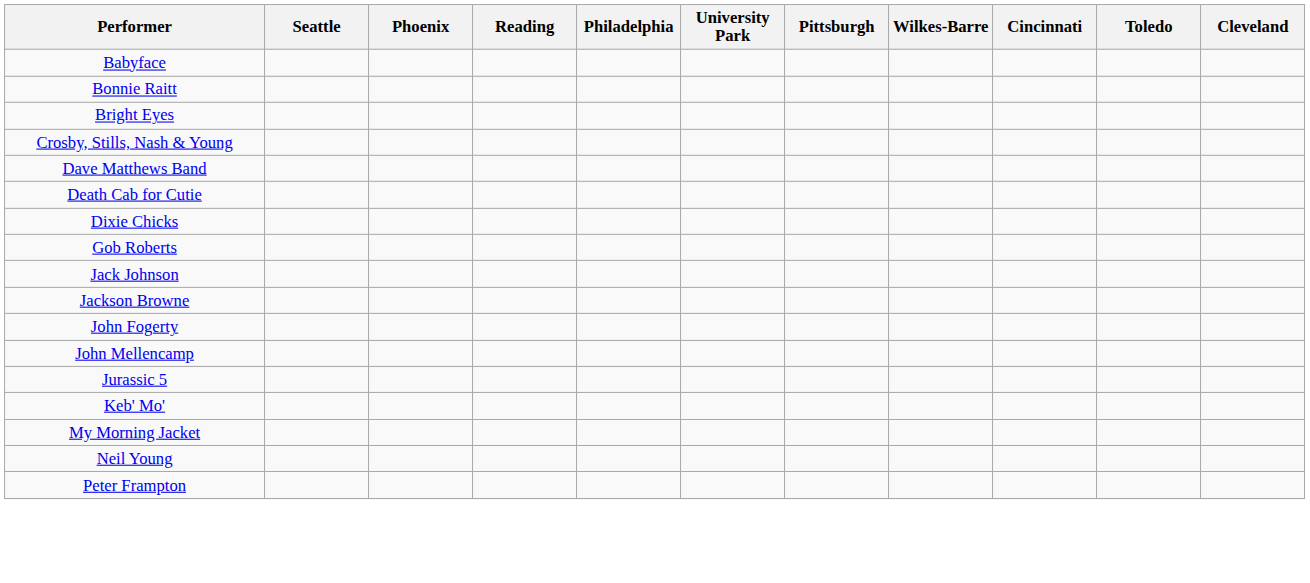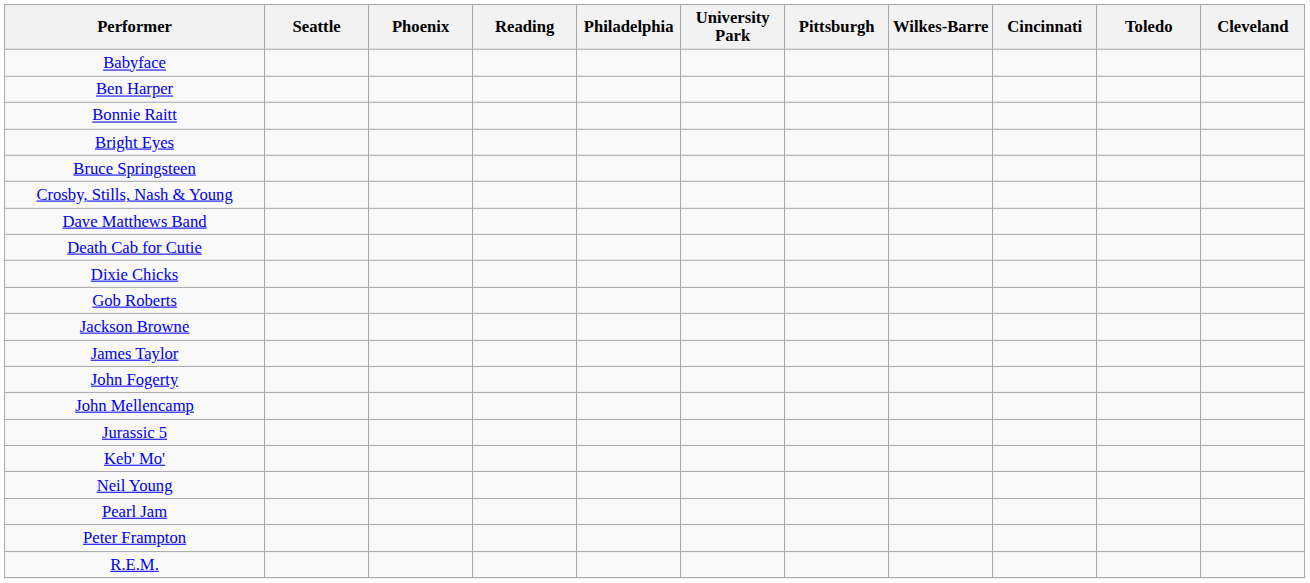 <table class="wikitable"  style="text-align:center; width:99%;">
 <tr>
 <th style="text-align:center; width:20%;">Performer</th>
 <th style="text-align:center; width:8%;">Seattle</th>
 <th style="text-align:center; width:8%;">Phoenix</th>
 <th style="text-align:center; width:8%;">Reading</th>
 <th style="text-align:center; width:8%;">Philadelphia</th>
 <th style="text-align:center; width:8%;">University Park</th>
 <th style="text-align:center; width:8%;">Pittsburgh</th>
 <th style="text-align:center; width:8%;">Wilkes-Barre</th>
 <th style="text-align:center; width:8%;">Cincinnati</th>
 <th style="text-align:center; width:8%;">Toledo</th>
 <th style="text-align:center; width:8%;">Cleveland</th>
 </tr>
 <tr>
 <td><a href='#'>Babyface</a></td>
 <td></td>
 <td></td>
 <td></td>
 <td></td>
 <td></td>
 <td></td>
 <td></td>
 <td></td>
 <td></td>
 <td></td>
 </tr>
 <tr>
+<td><a href='#'>Ben Harper</a></td>
+<td></td>
+<td></td>
+<td></td>
+<td></td>
+<td></td>
+<td></td>
+<td></td>
+<td></td>
+<td></td>
+<td></td>
+</tr>
+<tr>
 <td><a href='#'>Bonnie Raitt</a></td>
 <td></td>
 <td></td>
 <td></td>
 <td></td>
 <td></td>
 <td></td>
 <td></td>
 <td></td>
 <td></td>
 <td></td>
 </tr>
 <tr>
 <td><a href='#'>Bright Eyes</a></td>
+<td></td>
+<td></td>
+<td></td>
+<td></td>
+<td></td>
+<td></td>
+<td></td>
+<td></td>
+<td></td>
+<td></td>
+</tr>
+<tr>
+<td><a href='#'>Bruce Springsteen</a></td>
 <td></td>
 <td></td>
 <td></td>
 <td></td>
 <td></td>
 <td></td>
 <td></td>
 <td></td>
 <td></td>
 <td></td>
 </tr>
 <tr>
 <td><a href='#'>Crosby, Stills, Nash & Young</a></td>
 <td></td>
 <td></td>
 <td></td>
 <td></td>
 <td></td>
 <td></td>
 <td></td>
 <td></td>
 <td></td>
 <td></td>
 </tr>
 <tr>
 <td><a href='#'>Dave Matthews Band</a></td>
 <td></td>
 <td></td>
 <td></td>
 <td></td>
 <td></td>
 <td></td>
 <td></td>
 <td></td>
 <td></td>
 <td></td>
 </tr>
 <tr>
 <td><a href='#'>Death Cab for Cutie</a></td>
 <td></td>
 <td></td>
 <td></td>
 <td></td>
 <td></td>
 <td></td>
 <td></td>
 <td></td>
 <td></td>
 <td></td>
 </tr>
 <tr>
 <td><a href='#'>Dixie Chicks</a></td>
 <td></td>
 <td></td>
 <td></td>
 <td></td>
 <td></td>
 <td></td>
 <td></td>
 <td></td>
 <td></td>
 <td></td>
 </tr>
 <tr>
 <td><a href='#'>Gob Roberts</a></td>
 <td></td>
 <td></td>
 <td></td>
 <td></td>
 <td></td>
 <td></td>
 <td></td>
 <td></td>
 <td></td>
 <td></td>
 </tr>
 <tr>
-<td><a href='#'>Jack Johnson</a></td>
+<td><a href='#'>Jackson Browne</a></td>
 <td></td>
 <td></td>
 <td></td>
 <td></td>
 <td></td>
 <td></td>
 <td></td>
 <td></td>
 <td></td>
 <td></td>
 </tr>
 <tr>
-<td><a href='#'>Jackson Browne</a></td>
+<td><a href='#'>James Taylor</a></td>
 <td></td>
 <td></td>
 <td></td>
 <td></td>
 <td></td>
 <td></td>
 <td></td>
 <td></td>
 <td></td>
 <td></td>
 </tr>
 <tr>
 <td><a href='#'>John Fogerty</a></td>
 <td></td>
 <td></td>
 <td></td>
 <td></td>
 <td></td>
 <td></td>
 <td></td>
 <td></td>
 <td></td>
 <td></td>
 </tr>
 <tr>
 <td><a href='#'>John Mellencamp</a></td>
 <td></td>
 <td></td>
 <td></td>
 <td></td>
 <td></td>
 <td></td>
 <td></td>
 <td></td>
 <td></td>
 <td></td>
 </tr>
 <tr>
 <td><a href='#'>Jurassic 5</a></td>
 <td></td>
 <td></td>
 <td></td>
 <td></td>
 <td></td>
 <td></td>
 <td></td>
 <td></td>
 <td></td>
 <td></td>
 </tr>
 <tr>
 <td><a href='#'>Keb' Mo'</a></td>
 <td></td>
 <td></td>
 <td></td>
 <td></td>
 <td></td>
 <td></td>
 <td></td>
 <td></td>
 <td></td>
 <td></td>
 </tr>
 <tr>
-<td><a href='#'>My Morning Jacket</a></td>
+<td><a href='#'>Neil Young</a></td>
 <td></td>
 <td></td>
 <td></td>
 <td></td>
 <td></td>
 <td></td>
 <td></td>
 <td></td>
 <td></td>
 <td></td>
 </tr>
 <tr>
-<td><a href='#'>Neil Young</a></td>
+<td><a href='#'>Pearl Jam</a></td>
 <td></td>
 <td></td>
 <td></td>
 <td></td>
 <td></td>
 <td></td>
 <td></td>
 <td></td>
 <td></td>
 <td></td>
 </tr>
 <tr>
 <td><a href='#'>Peter Frampton</a></td>
 <td></td>
 <td></td>
 <td></td>
 <td></td>
 <td></td>
 <td></td>
 <td></td>
 <td></td>
 <td></td>
 <td></td>
 </tr>
 <tr>
+<td><a href='#'>R.E.M.</a></td>
+<td></td>
+<td></td>
+<td></td>
+<td></td>
+<td></td>
+<td></td>
+<td></td>
+<td></td>
+<td></td>
+<td></td>
+</tr>
+<tr>
 </tr>
 </table>
